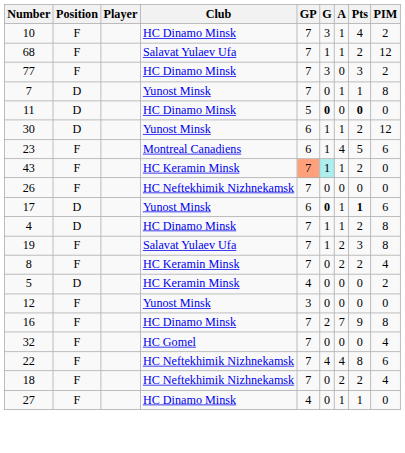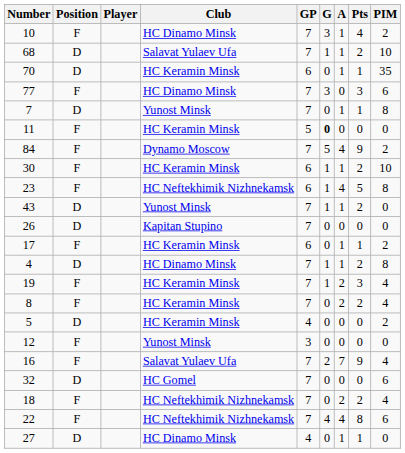 <table class="wikitable sortable" style="text-align:center; padding:4px; border-spacing=0;">
 <tr>
 <th>Number</th>
 <th>Position</th>
 <th>Player</th>
 <th>Club</th>
 <th>GP</th>
 <th>G</th>
 <th>A</th>
 <th>Pts</th>
 <th>PIM</th>
 </tr>
 <tr>
 <td>10</td>
 <td>F</td>
 <td align=left></td>
 <td align=left><a href='#'>HC Dinamo Minsk</a></td>
 <td>7</td>
 <td>3</td>
 <td>1</td>
 <td>4</td>
 <td>2</td>
 </tr>
 <tr>
 <td>68</td>
-<td>F</td>
+<td>D</td>
 <td align=left></td>
 <td align=left><a href='#'>Salavat Yulaev Ufa</a></td>
 <td>7</td>
 <td>1</td>
 <td>1</td>
 <td>2</td>
-<td>12</td>
+<td>10</td>
+</tr>
+<tr>
+<td>70</td>
+<td>D</td>
+<td align=left></td>
+<td align=left><a href='#'>HC Keramin Minsk</a></td>
+<td>6</td>
+<td>0</td>
+<td>1</td>
+<td>1</td>
+<td>35</td>
 </tr>
 <tr>
 <td>77</td>
 <td>F</td>
 <td align=left></td>
 <td align=left><a href='#'>HC Dinamo Minsk</a></td>
 <td>7</td>
 <td>3</td>
 <td>0</td>
 <td>3</td>
-<td>2</td>
+<td>6</td>
 </tr>
 <tr>
 <td>7</td>
 <td>D</td>
 <td align=left></td>
 <td align=left><a href='#'>Yunost Minsk</a></td>
 <td>7</td>
 <td>0</td>
 <td>1</td>
 <td>1</td>
 <td>8</td>
 </tr>
 <tr>
 <td>11</td>
-<td>D</td>
+<td>F</td>
 <td align=left></td>
-<td align=left><a href='#'>HC Dinamo Minsk</a></td>
+<td align=left><a href='#'>HC Keramin Minsk</a></td>
 <td>5</td>
 <td><strong>0</strong></td>
 <td>0</td>
-<td><strong>0</strong></td>
+<td>0</td>
 <td>0</td>
 </tr>
 <tr>
+<td>84</td>
+<td>F</td>
+<td align=left></td>
+<td align=left><a href='#'>Dynamo Moscow</a></td>
+<td>7</td>
+<td>5</td>
+<td>4</td>
+<td>9</td>
+<td>2</td>
+</tr>
+<tr>
 <td>30</td>
-<td>D</td>
+<td>F</td>
 <td align=left></td>
-<td align=left><a href='#'>Yunost Minsk</a></td>
+<td align=left><a href='#'>HC Keramin Minsk</a></td>
 <td>6</td>
 <td>1</td>
 <td>1</td>
 <td>2</td>
-<td>12</td>
+<td>10</td>
 </tr>
 <tr>
 <td>23</td>
 <td>F</td>
 <td align=left></td>
-<td align=left><a href='#'>Montreal Canadiens</a></td>
+<td align=left><a href='#'>HC Neftekhimik Nizhnekamsk</a></td>
 <td>6</td>
 <td>1</td>
 <td>4</td>
 <td>5</td>
-<td>6</td>
+<td>8</td>
 </tr>
 <tr>
 <td>43</td>
-<td>F</td>
+<td>D</td>
 <td align=left></td>
-<td align=left><a href='#'>HC Keramin Minsk</a></td>
-<td style="background: lightsalmon;">7</td>
-<td style="background: paleturquoise;">1</td>
+<td align=left><a href='#'>Yunost Minsk</a></td>
+<td>7</td>
+<td>1</td>
 <td>1</td>
 <td>2</td>
 <td>0</td>
 </tr>
 <tr>
 <td>26</td>
-<td>F</td>
+<td>D</td>
 <td align=left></td>
-<td align=left><a href='#'>HC Neftekhimik Nizhnekamsk</a></td>
+<td align=left><a href='#'>Kapitan Stupino</a></td>
 <td>7</td>
 <td>0</td>
 <td>0</td>
 <td>0</td>
 <td>0</td>
 </tr>
 <tr>
 <td>17</td>
-<td>D</td>
+<td>F</td>
 <td align=left></td>
-<td align=left><a href='#'>Yunost Minsk</a></td>
+<td align=left><a href='#'>HC Keramin Minsk</a></td>
 <td>6</td>
-<td><strong>0</strong></td>
+<td>0</td>
 <td>1</td>
-<td><strong>1</strong></td>
-<td>6</td>
+<td>1</td>
+<td>2</td>
 </tr>
 <tr>
 <td>4</td>
 <td>D</td>
 <td align=left></td>
 <td align=left><a href='#'>HC Dinamo Minsk</a></td>
 <td>7</td>
 <td>1</td>
 <td>1</td>
 <td>2</td>
 <td>8</td>
 </tr>
 <tr>
 <td>19</td>
 <td>F</td>
 <td align=left></td>
-<td align=left><a href='#'>Salavat Yulaev Ufa</a></td>
+<td align=left><a href='#'>HC Keramin Minsk</a></td>
 <td>7</td>
 <td>1</td>
 <td>2</td>
 <td>3</td>
-<td>8</td>
+<td>4</td>
 </tr>
 <tr>
 <td>8</td>
 <td>F</td>
 <td align=left></td>
 <td align=left><a href='#'>HC Keramin Minsk</a></td>
 <td>7</td>
 <td>0</td>
 <td>2</td>
 <td>2</td>
 <td>4</td>
 </tr>
 <tr>
 <td>5</td>
 <td>D</td>
 <td align=left></td>
 <td align=left><a href='#'>HC Keramin Minsk</a></td>
 <td>4</td>
 <td>0</td>
 <td>0</td>
 <td>0</td>
 <td>2</td>
 </tr>
 <tr>
 <td>12</td>
 <td>F</td>
 <td align=left></td>
 <td align=left><a href='#'>Yunost Minsk</a></td>
 <td>3</td>
 <td>0</td>
 <td>0</td>
 <td>0</td>
 <td>0</td>
 </tr>
 <tr>
 <td>16</td>
 <td>F</td>
 <td align=left></td>
-<td align=left><a href='#'>HC Dinamo Minsk</a></td>
+<td align=left><a href='#'>Salavat Yulaev Ufa</a></td>
 <td>7</td>
 <td>2</td>
 <td>7</td>
 <td>9</td>
-<td>8</td>
+<td>4</td>
 </tr>
 <tr>
 <td>32</td>
-<td>F</td>
+<td>D</td>
 <td align=left></td>
 <td align=left><a href='#'>HC Gomel</a></td>
 <td>7</td>
 <td>0</td>
 <td>0</td>
 <td>0</td>
+<td>6</td>
+</tr>
+<tr>
+<td>18</td>
+<td>F</td>
+<td align=left></td>
+<td align=left><a href='#'>HC Neftekhimik Nizhnekamsk</a></td>
+<td>7</td>
+<td>0</td>
+<td>2</td>
+<td>2</td>
 <td>4</td>
 </tr>
 <tr>
 <td>22</td>
 <td>F</td>
 <td align=left></td>
 <td align=left><a href='#'>HC Neftekhimik Nizhnekamsk</a></td>
 <td>7</td>
 <td>4</td>
 <td>4</td>
 <td>8</td>
 <td>6</td>
 </tr>
 <tr>
-<td>18</td>
-<td>F</td>
-<td align=left></td>
-<td align=left><a href='#'>HC Neftekhimik Nizhnekamsk</a></td>
-<td>7</td>
-<td>0</td>
-<td>2</td>
-<td>2</td>
-<td>4</td>
-</tr>
-<tr>
 <td>27</td>
-<td>F</td>
+<td>D</td>
 <td align=left></td>
 <td align=left><a href='#'>HC Dinamo Minsk</a></td>
 <td>4</td>
 <td>0</td>
 <td>1</td>
 <td>1</td>
 <td>0</td>
 </tr>
 </table>
